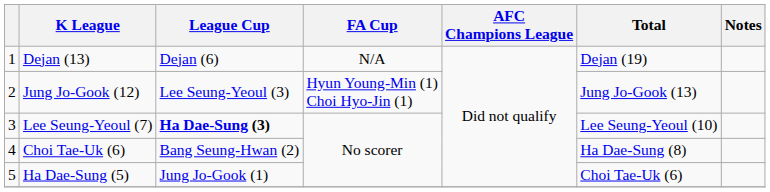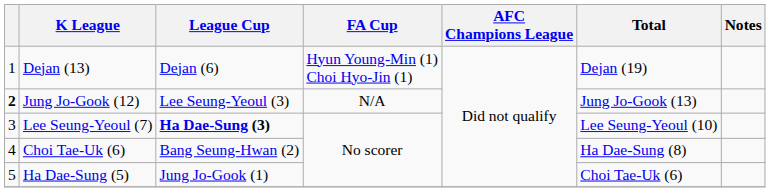 <table class="wikitable" style="text-align:center">
 <tr>
 <th></th>
 <th><a href='#'>K League</a></th>
 <th><a href='#'>League Cup</a></th>
 <th><a href='#'>FA Cup</a></th>
 <th><a href='#'>AFC<br>Champions League</a></th>
 <th>Total</th>
 <th>Notes</th>
 </tr>
 <tr>
 <td>1</td>
 <td align=left> <a href='#'>Dejan</a> (13)</td>
 <td align=left> <a href='#'>Dejan</a> (6)</td>
-<td>N/A</td>
+<td align=left> <a href='#'>Hyun Young-Min</a> (1) <br>  <a href='#'>Choi Hyo-Jin</a> (1)</td>
 <td rowspan="5">Did not qualify</td>
 <td align=left> <a href='#'>Dejan</a> (19)</td>
 <td></td>
 </tr>
 <tr>
-<td>2</td>
+<td><strong>2</strong></td>
 <td align=left> <a href='#'>Jung Jo-Gook</a> (12)</td>
 <td align=left> <a href='#'>Lee Seung-Yeoul</a> (3)</td>
-<td align=left> <a href='#'>Hyun Young-Min</a> (1) <br>  <a href='#'>Choi Hyo-Jin</a> (1)</td>
+<td>N/A</td>
 <td align=left> <a href='#'>Jung Jo-Gook</a> (13)</td>
 <td></td>
 </tr>
 <tr>
 <td>3</td>
 <td align=left> <a href='#'>Lee Seung-Yeoul</a> (7)</td>
 <td align=left><strong> <a href='#'>Ha Dae-Sung</a> (3)</strong></td>
 <td rowspan="3">No scorer</td>
 <td align=left> <a href='#'>Lee Seung-Yeoul</a> (10)</td>
 <td></td>
 </tr>
 <tr>
 <td>4</td>
 <td align=left> <a href='#'>Choi Tae-Uk</a> (6)</td>
 <td align=left> <a href='#'>Bang Seung-Hwan</a> (2)</td>
 <td align=left> <a href='#'>Ha Dae-Sung</a> (8)</td>
 <td></td>
 </tr>
 <tr>
 <td>5</td>
 <td align=left> <a href='#'>Ha Dae-Sung</a> (5)</td>
 <td align=left> <a href='#'>Jung Jo-Gook</a> (1)</td>
 <td align=left> <a href='#'>Choi Tae-Uk</a> (6)</td>
 <td></td>
 </tr>
 <tr>
 </tr>
 </table>
